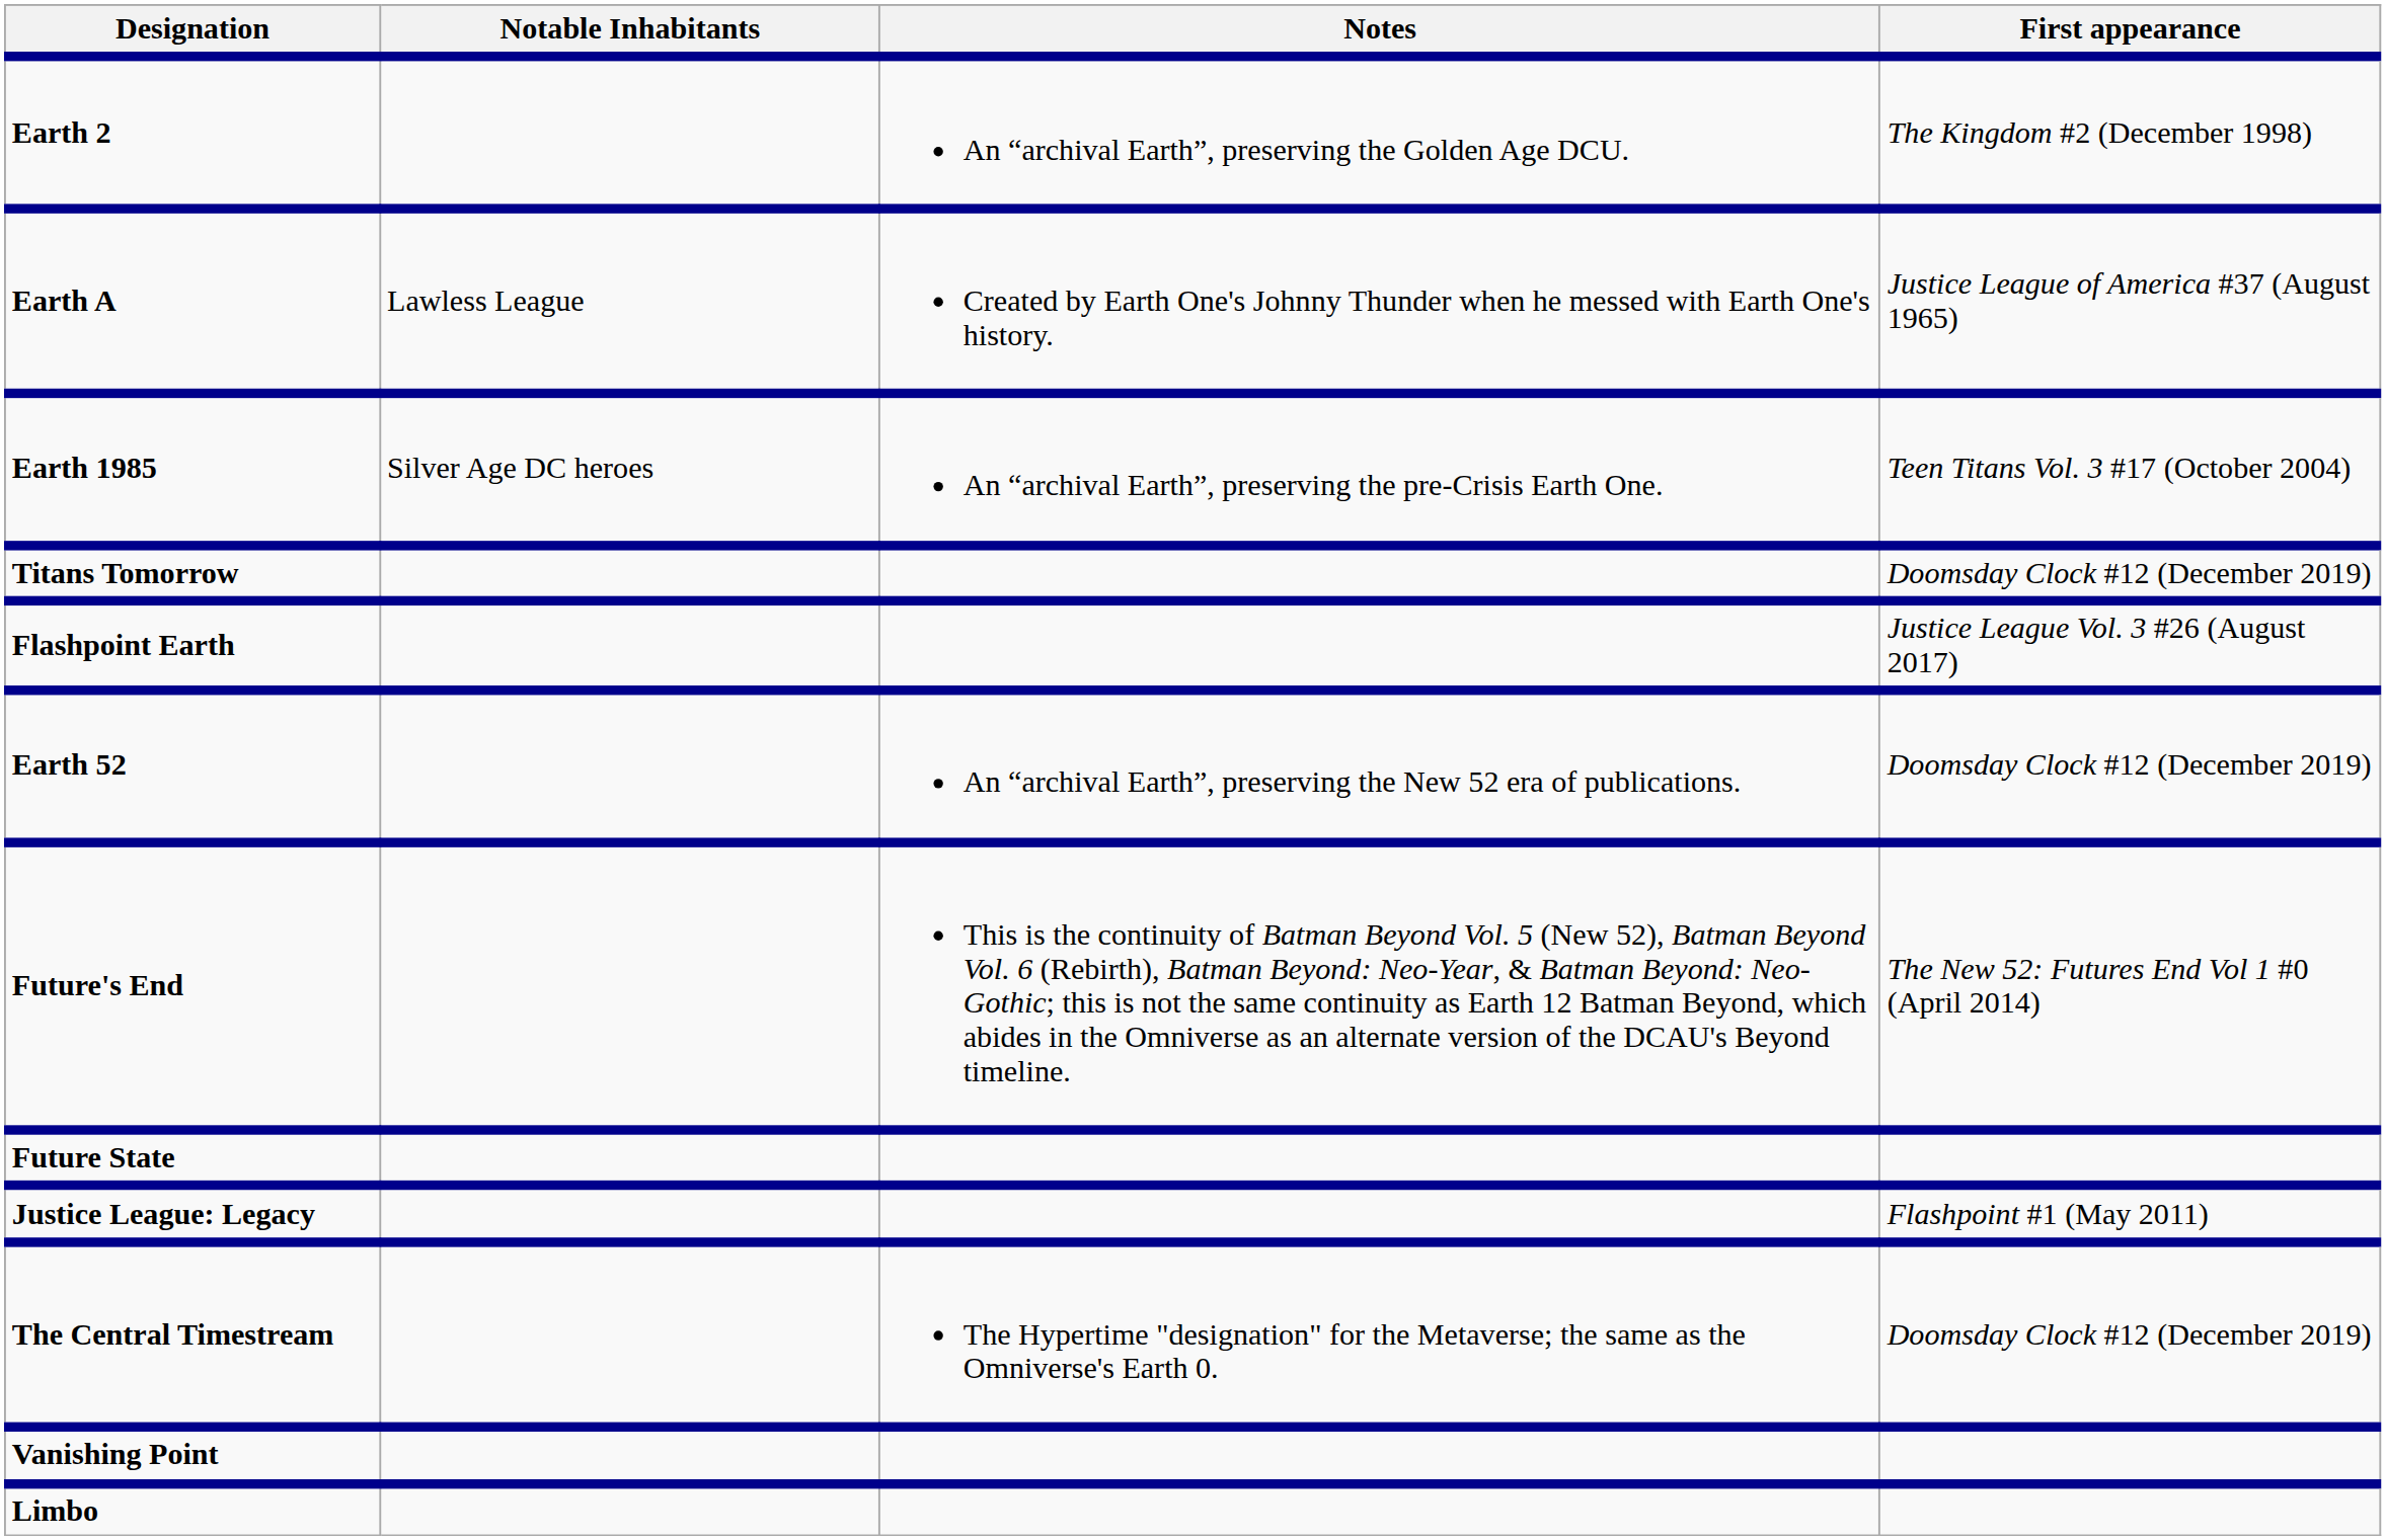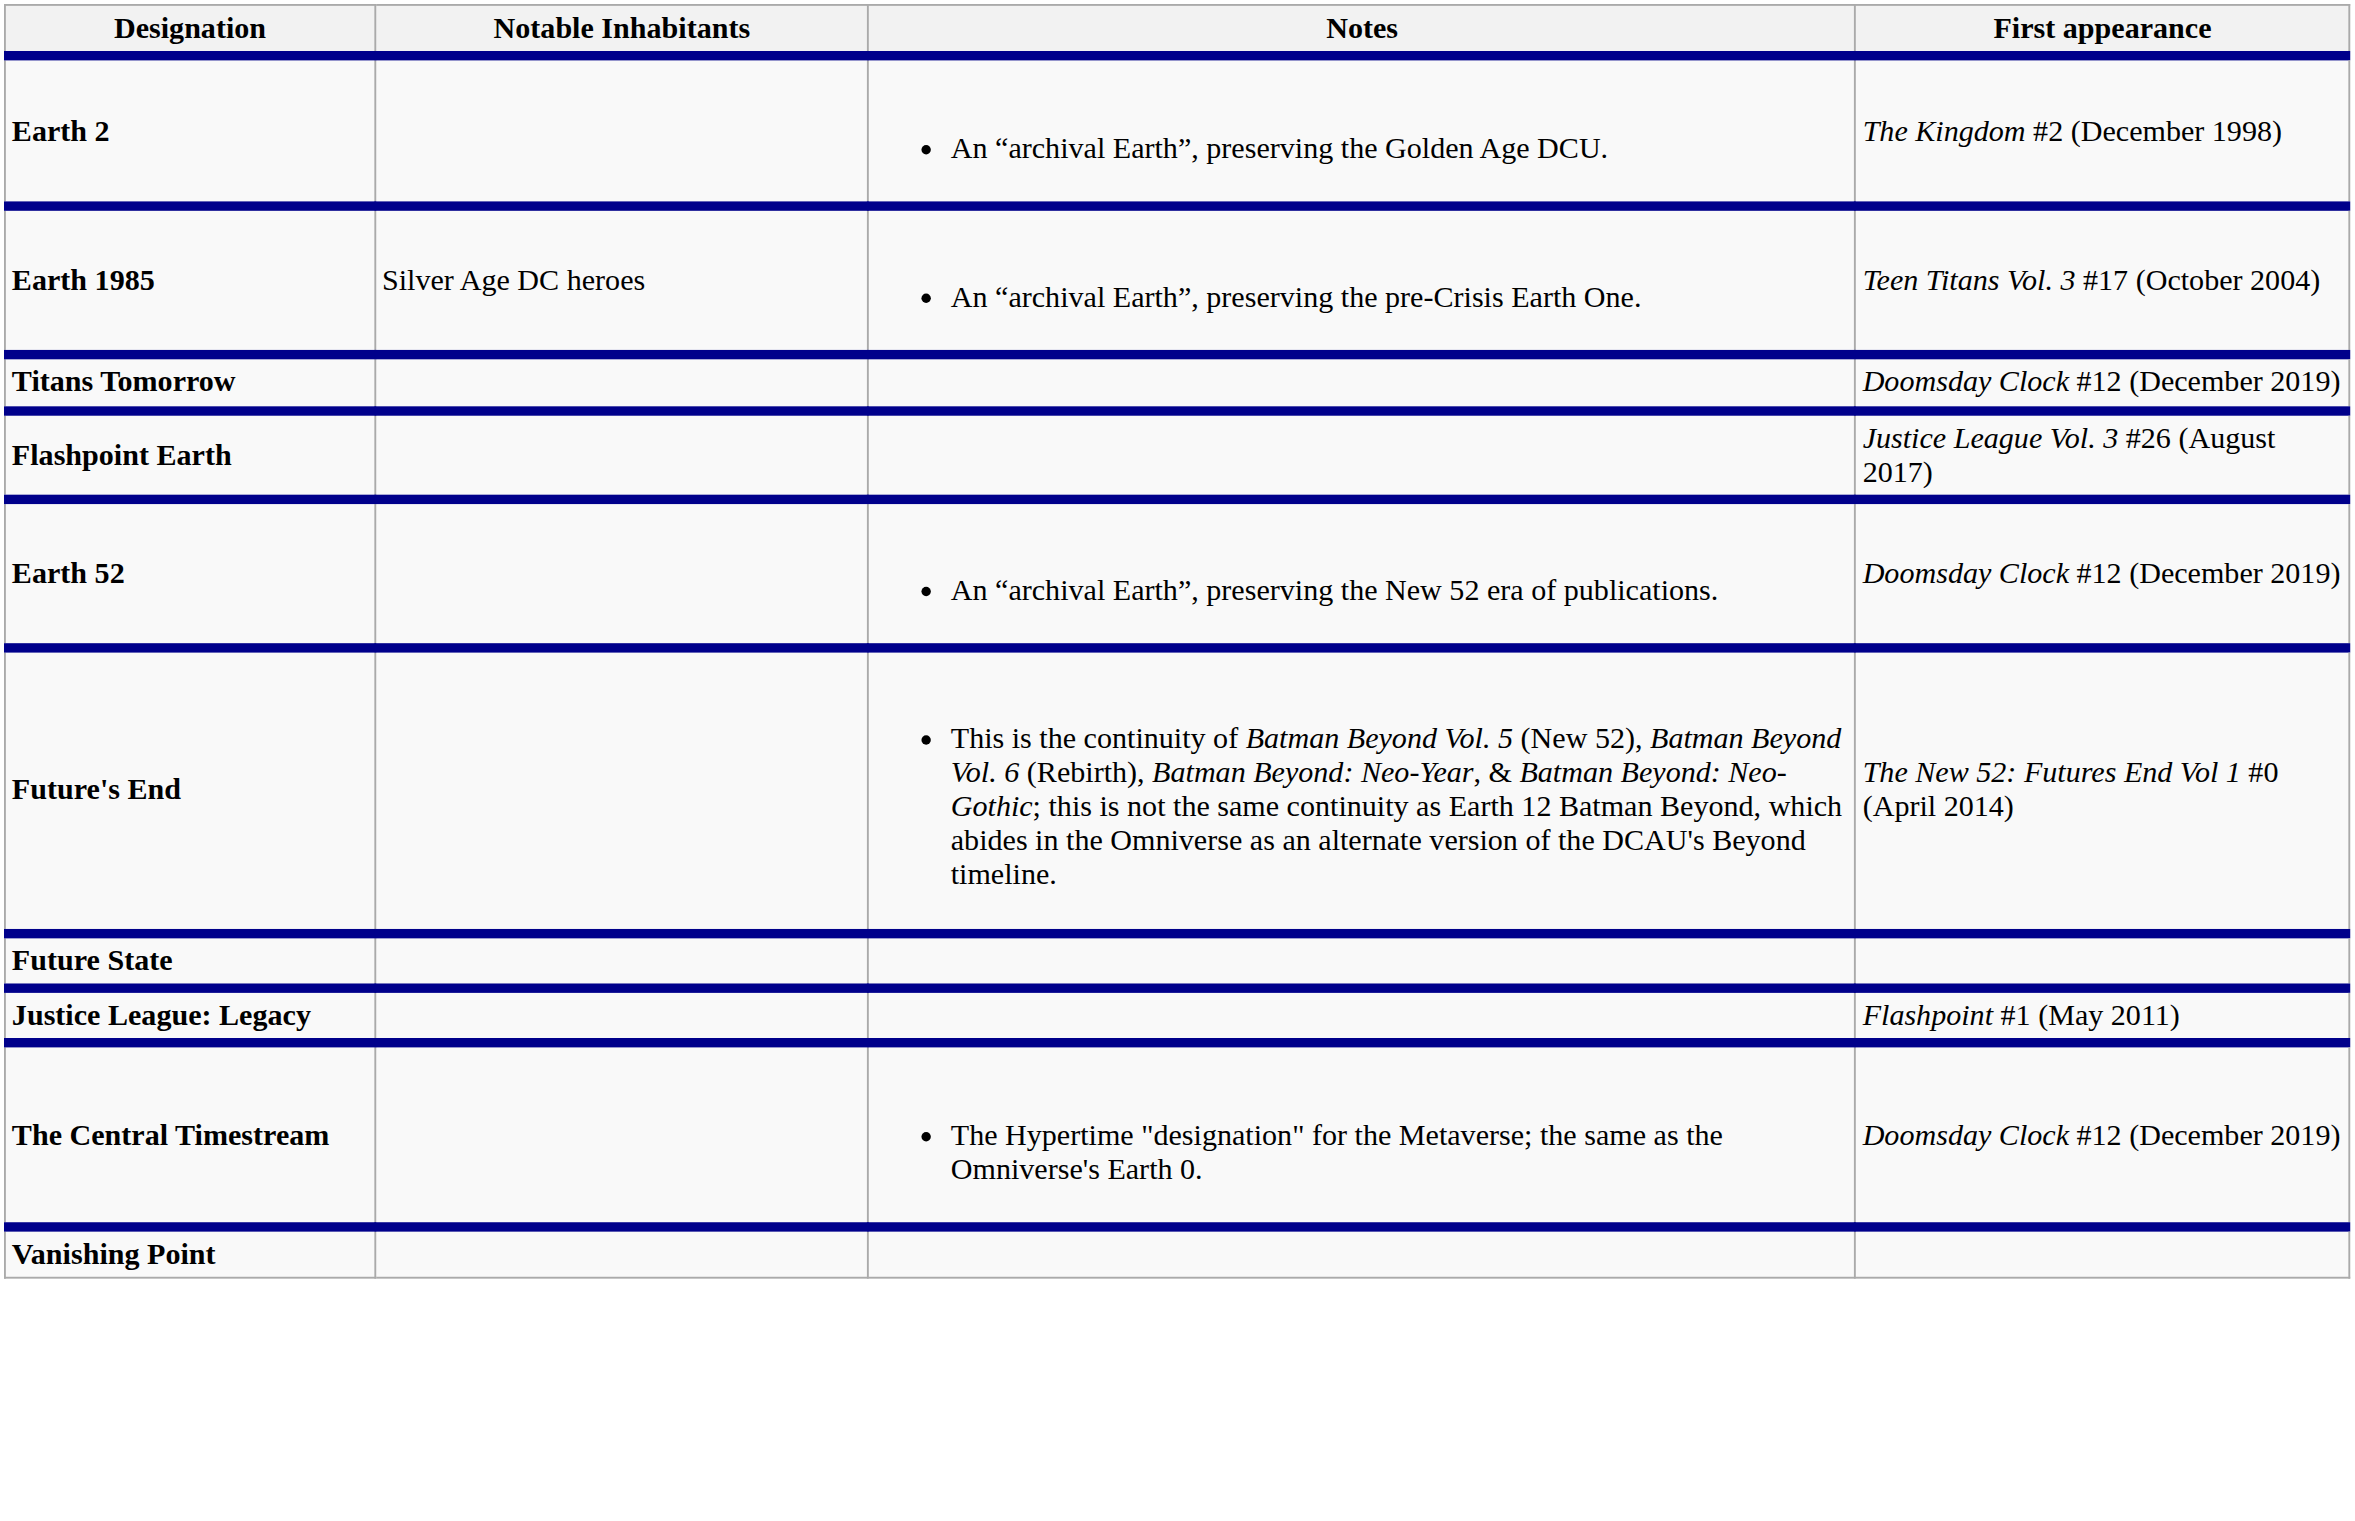 <table class="wikitable">
 <tr>
 <th width=15%>Designation</th>
 <th width=20%>Notable Inhabitants</th>
 <th width=40%>Notes</th>
 <th width=20%>First appearance</th>
 </tr>
 <tr style="border-top: solid thick darkblue">
 <td><strong>Earth 2</strong></td>
 <td></td>
 <td><br><ul><li>An “archival Earth”, preserving the Golden Age DCU.</li></ul></td>
 <td><em>The Kingdom</em> #2 (December 1998)</td>
-</tr>
-<tr style="border-top: solid thick darkblue">
-<td><strong>Earth A</strong></td>
-<td>Lawless League</td>
-<td><br><ul><li>Created by Earth One's Johnny Thunder when he messed with Earth One's history.</li></ul></td>
-<td><em>Justice League of America</em> #37 (August 1965)</td>
 </tr>
 <tr style="border-top: solid thick darkblue">
 <td><strong>Earth 1985</strong></td>
 <td>Silver Age DC heroes</td>
 <td><br><ul><li>An “archival Earth”, preserving the pre-Crisis Earth One.</li></ul></td>
 <td><em>Teen Titans Vol. 3</em> #17 (October 2004)</td>
 </tr>
 <tr style="border-top: solid thick darkblue">
 <td><strong>Titans Tomorrow</strong></td>
 <td></td>
 <td></td>
 <td><em>Doomsday Clock</em> #12 (December 2019)</td>
 </tr>
 <tr style="border-top: solid thick darkblue">
 <td><strong>Flashpoint Earth</strong></td>
 <td></td>
 <td></td>
 <td><em>Justice League Vol. 3</em> #26 (August 2017)</td>
 </tr>
 <tr style="border-top: solid thick darkblue">
 <td><strong>Earth 52</strong></td>
 <td></td>
 <td><br><ul><li>An “archival Earth”, preserving the New 52 era of publications.</li></ul></td>
 <td><em>Doomsday Clock</em> #12 (December 2019)</td>
 </tr>
 <tr style="border-top: solid thick darkblue">
 <td><strong>Future's End</strong></td>
 <td></td>
 <td><br><ul><li>This is the continuity of <em>Batman Beyond Vol. 5</em> (New 52), <em>Batman Beyond Vol. 6</em> (Rebirth), <em>Batman Beyond: Neo-Year</em>, & <em>Batman Beyond: Neo-Gothic</em>; this is not the same continuity as Earth 12 Batman Beyond, which abides in the Omniverse as an alternate version of the DCAU's Beyond timeline.</li></ul></td>
 <td><em>The New 52: Futures End Vol 1</em> #0 (April 2014)</td>
 </tr>
 <tr style="border-top: solid thick darkblue">
 <td><strong>Future State</strong></td>
 <td></td>
 <td></td>
 <td></td>
 </tr>
 <tr style="border-top: solid thick darkblue">
 <td><strong>Justice League: Legacy</strong></td>
 <td></td>
 <td></td>
 <td><em>Flashpoint</em> #1 (May 2011)</td>
 </tr>
 <tr style="border-top: solid thick darkblue">
 <td><strong>The Central Timestream</strong></td>
 <td></td>
 <td><br><ul><li>The Hypertime "designation" for the Metaverse; the same as the Omniverse's Earth 0.</li></ul></td>
 <td><em>Doomsday Clock</em> #12 (December 2019)</td>
 </tr>
 <tr style="border-top: solid thick darkblue">
 <td><strong>Vanishing Point</strong></td>
 <td></td>
 <td></td>
 <td></td>
 </tr>
-<tr style="border-top: solid thick darkblue">
-<td><strong>Limbo</strong></td>
-<td></td>
-<td></td>
-<td></td>
-</tr>
 </table>
